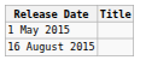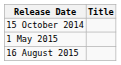 <table class="wikitable">
 <tr>
 <th>Release Date</th>
 <th>Title</th>
+</tr>
+<tr>
+<td>15 October 2014</td>
+<td></td>
 </tr>
 <tr>
 <td>1 May 2015</td>
 <td></td>
 </tr>
 <tr>
 <td>16 August 2015</td>
 <td></td>
 </tr>
 </table>
